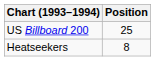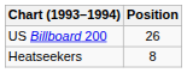 <table class="wikitable">
 <tr>
 <th>Chart (1993–1994)</th>
 <th>Position</th>
 </tr>
 <tr>
 <td>US <a href='#'><em>Billboard</em> 200</a></td>
-<td align="center">25</td>
+<td align="center">26</td>
 </tr>
 <tr>
 <td>Heatseekers</td>
 <td align="center">8</td>
 </tr>
 </table>
